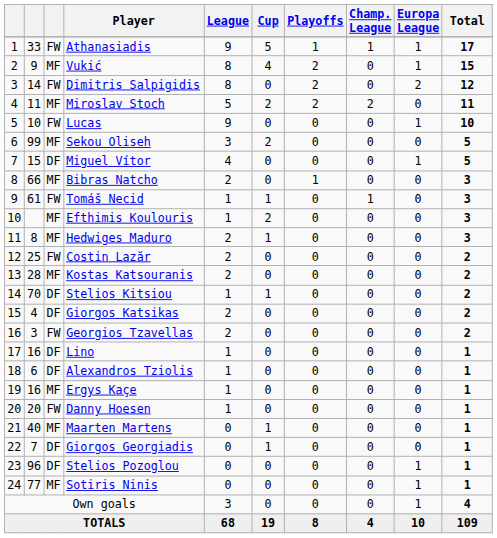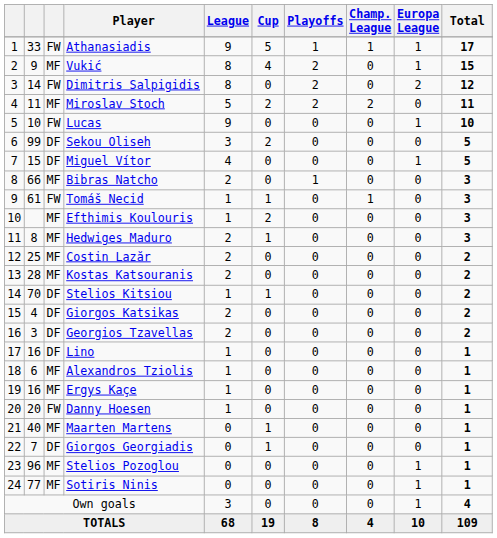 <table class="wikitable sortable" style="text-align:center">
 <tr>
 <th width=5></th>
 <th width=5></th>
 <th width=5></th>
 <th width=150>Player</th>
 <th width=30><a href='#'>League</a></th>
 <th width=30><a href='#'>Cup</a></th>
 <th width=30px><a href='#'>Playoffs</a></th>
 <th width=30px><a href='#'>Champ. League</a></th>
 <th width=30px><a href='#'>Europa League</a></th>
 <th width=50>Total</th>
 </tr>
 <tr>
 </tr>
 <tr>
 <td>1</td>
 <td>33</td>
 <td>FW</td>
 <td align=left> <a href='#'>Athanasiadis</a></td>
 <td>9</td>
 <td>5</td>
 <td>1</td>
 <td>1</td>
 <td>1</td>
 <td><strong>17</strong></td>
 </tr>
 <tr>
 <td>2</td>
 <td>9</td>
 <td>MF</td>
 <td align=left> <a href='#'>Vukić</a></td>
 <td>8</td>
 <td>4</td>
 <td>2</td>
 <td>0</td>
 <td>1</td>
 <td><strong>15</strong></td>
 </tr>
 <tr>
 <td>3</td>
 <td>14</td>
 <td>FW</td>
 <td align=left> <a href='#'>Dimitris Salpigidis</a></td>
 <td>8</td>
 <td>0</td>
 <td>2</td>
 <td>0</td>
 <td>2</td>
 <td><strong>12</strong></td>
 </tr>
 <tr>
 <td>4</td>
 <td>11</td>
 <td>MF</td>
 <td align=left> <a href='#'>Miroslav Stoch</a></td>
 <td>5</td>
 <td>2</td>
 <td>2</td>
 <td>2</td>
 <td>0</td>
 <td><strong>11</strong></td>
 </tr>
 <tr>
 <td>5</td>
 <td>10</td>
 <td>FW</td>
 <td align=left> <a href='#'>Lucas</a></td>
 <td>9</td>
 <td>0</td>
 <td>0</td>
 <td>0</td>
 <td>1</td>
 <td><strong>10</strong></td>
 </tr>
 <tr>
 <td>6</td>
 <td>99</td>
-<td>MF</td>
+<td>DF</td>
 <td align=left> <a href='#'>Sekou Oliseh</a></td>
 <td>3</td>
 <td>2</td>
 <td>0</td>
 <td>0</td>
 <td>0</td>
 <td><strong>5</strong></td>
 </tr>
 <tr>
 <td>7</td>
 <td>15</td>
 <td>DF</td>
 <td align=left> <a href='#'>Miguel Vítor</a></td>
 <td>4</td>
 <td>0</td>
 <td>0</td>
 <td>0</td>
 <td>1</td>
 <td><strong>5</strong></td>
 </tr>
 <tr>
 <td>8</td>
 <td>66</td>
 <td>MF</td>
 <td align=left> <a href='#'>Bibras Natcho</a></td>
 <td>2</td>
 <td>0</td>
 <td>1</td>
 <td>0</td>
 <td>0</td>
 <td><strong>3</strong></td>
 </tr>
 <tr>
 <td>9</td>
 <td>61</td>
 <td>FW</td>
 <td align=left> <a href='#'>Tomáš Necid</a></td>
 <td>1</td>
 <td>1</td>
 <td>0</td>
 <td>1</td>
 <td>0</td>
 <td><strong>3</strong></td>
 </tr>
 <tr>
 <td>10</td>
 <td></td>
 <td>MF</td>
 <td align=left> <a href='#'>Efthimis Koulouris</a></td>
 <td>1</td>
 <td>2</td>
 <td>0</td>
 <td>0</td>
 <td>0</td>
 <td><strong>3</strong></td>
 </tr>
 <tr>
 <td>11</td>
 <td>8</td>
 <td>MF</td>
 <td align=left> <a href='#'>Hedwiges Maduro</a></td>
 <td>2</td>
 <td>1</td>
 <td>0</td>
 <td>0</td>
 <td>0</td>
 <td><strong>3</strong></td>
 </tr>
 <tr>
 <td>12</td>
 <td>25</td>
-<td>FW</td>
+<td>MF</td>
 <td align=left> <a href='#'>Costin Lazăr</a></td>
 <td>2</td>
 <td>0</td>
 <td>0</td>
 <td>0</td>
 <td>0</td>
 <td><strong>2</strong></td>
 </tr>
 <tr>
 <td>13</td>
 <td>28</td>
 <td>MF</td>
 <td align=left> <a href='#'>Kostas Katsouranis</a></td>
 <td>2</td>
 <td>0</td>
 <td>0</td>
 <td>0</td>
 <td>0</td>
 <td><strong>2</strong></td>
 </tr>
 <tr>
 <td>14</td>
 <td>70</td>
 <td>DF</td>
 <td align=left> <a href='#'>Stelios Kitsiou</a></td>
 <td>1</td>
 <td>1</td>
 <td>0</td>
 <td>0</td>
 <td>0</td>
 <td><strong>2</strong></td>
 </tr>
 <tr>
 <td>15</td>
 <td>4</td>
 <td>DF</td>
 <td align=left> <a href='#'>Giorgos Katsikas</a></td>
 <td>2</td>
 <td>0</td>
 <td>0</td>
 <td>0</td>
 <td>0</td>
 <td><strong>2</strong></td>
 </tr>
 <tr>
 <td>16</td>
 <td>3</td>
-<td>FW</td>
+<td>DF</td>
 <td align=left> <a href='#'>Georgios Tzavellas</a></td>
 <td>2</td>
 <td>0</td>
 <td>0</td>
 <td>0</td>
 <td>0</td>
 <td><strong>2</strong></td>
 </tr>
 <tr>
 <td>17</td>
 <td>16</td>
 <td>DF</td>
 <td align=left> <a href='#'>Lino</a></td>
 <td>1</td>
 <td>0</td>
 <td>0</td>
 <td>0</td>
 <td>0</td>
 <td><strong>1</strong></td>
 </tr>
 <tr>
 <td>18</td>
 <td>6</td>
-<td>DF</td>
+<td>MF</td>
 <td align=left> <a href='#'>Alexandros Tziolis</a></td>
 <td>1</td>
 <td>0</td>
 <td>0</td>
 <td>0</td>
 <td>0</td>
 <td><strong>1</strong></td>
 </tr>
 <tr>
 <td>19</td>
 <td>16</td>
 <td>MF</td>
 <td align=left> <a href='#'>Ergys Kaçe</a></td>
 <td>1</td>
 <td>0</td>
 <td>0</td>
 <td>0</td>
 <td>0</td>
 <td><strong>1</strong></td>
 </tr>
 <tr>
 <td>20</td>
 <td>20</td>
 <td>FW</td>
 <td align=left> <a href='#'>Danny Hoesen</a></td>
 <td>1</td>
 <td>0</td>
 <td>0</td>
 <td>0</td>
 <td>0</td>
 <td><strong>1</strong></td>
 </tr>
 <tr>
 <td>21</td>
 <td>40</td>
 <td>MF</td>
 <td align=left> <a href='#'>Maarten Martens</a></td>
 <td>0</td>
 <td>1</td>
 <td>0</td>
 <td>0</td>
 <td>0</td>
 <td><strong>1</strong></td>
 </tr>
 <tr>
 <td>22</td>
 <td>7</td>
 <td>DF</td>
 <td align=left> <a href='#'>Giorgos Georgiadis</a></td>
 <td>0</td>
 <td>1</td>
 <td>0</td>
 <td>0</td>
 <td>0</td>
 <td><strong>1</strong></td>
 </tr>
 <tr>
 <td>23</td>
 <td>96</td>
-<td>DF</td>
+<td>MF</td>
 <td align=left> <a href='#'>Stelios Pozoglou</a></td>
 <td>0</td>
 <td>0</td>
 <td>0</td>
 <td>0</td>
 <td>1</td>
 <td><strong>1</strong></td>
 </tr>
 <tr>
 <td>24</td>
 <td>77</td>
 <td>MF</td>
 <td align=left> <a href='#'>Sotiris Ninis</a></td>
 <td>0</td>
 <td>0</td>
 <td>0</td>
 <td>0</td>
 <td>1</td>
 <td><strong>1</strong></td>
 </tr>
 <tr>
 <td colspan="4">Own goals</td>
 <td>3</td>
 <td>0</td>
 <td>0</td>
 <td>0</td>
 <td>1</td>
 <td><strong>4</strong></td>
 </tr>
 <tr bgcolor="#EFEFEF">
 <td colspan=4><strong>TOTALS</strong></td>
 <td><strong>68</strong></td>
 <td><strong>19</strong></td>
 <td><strong>8</strong></td>
 <td><strong>4</strong></td>
 <td><strong>10</strong></td>
 <td><strong>109</strong></td>
 </tr>
 </table>
